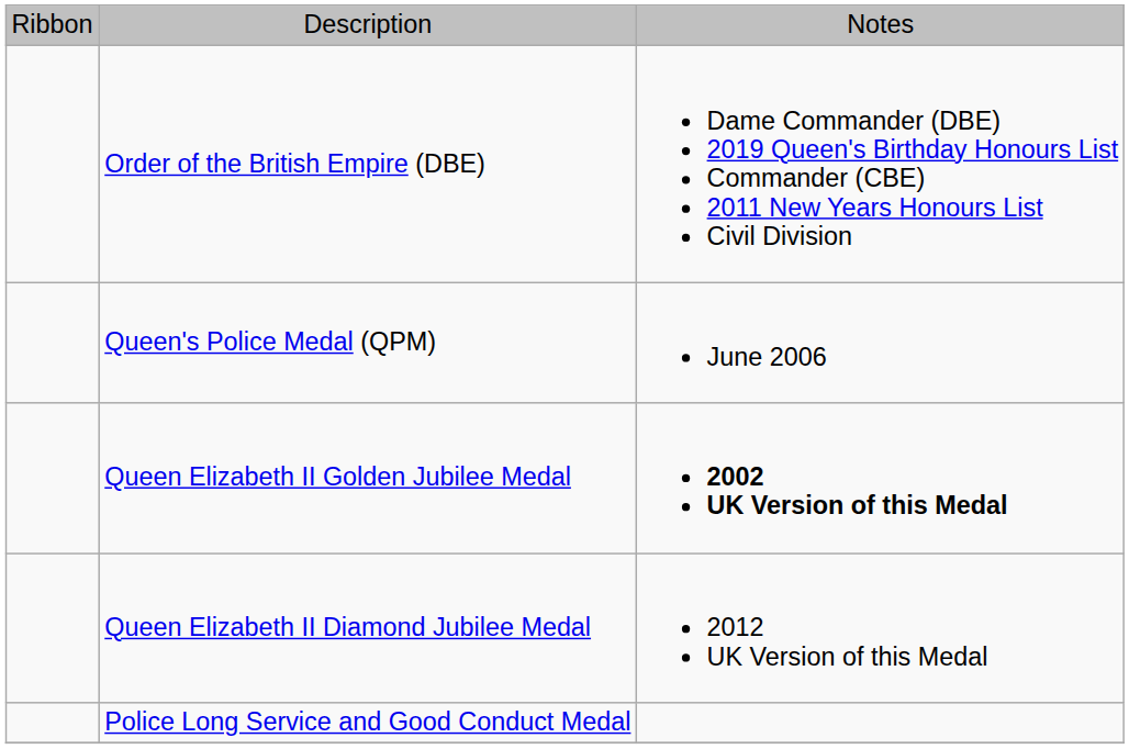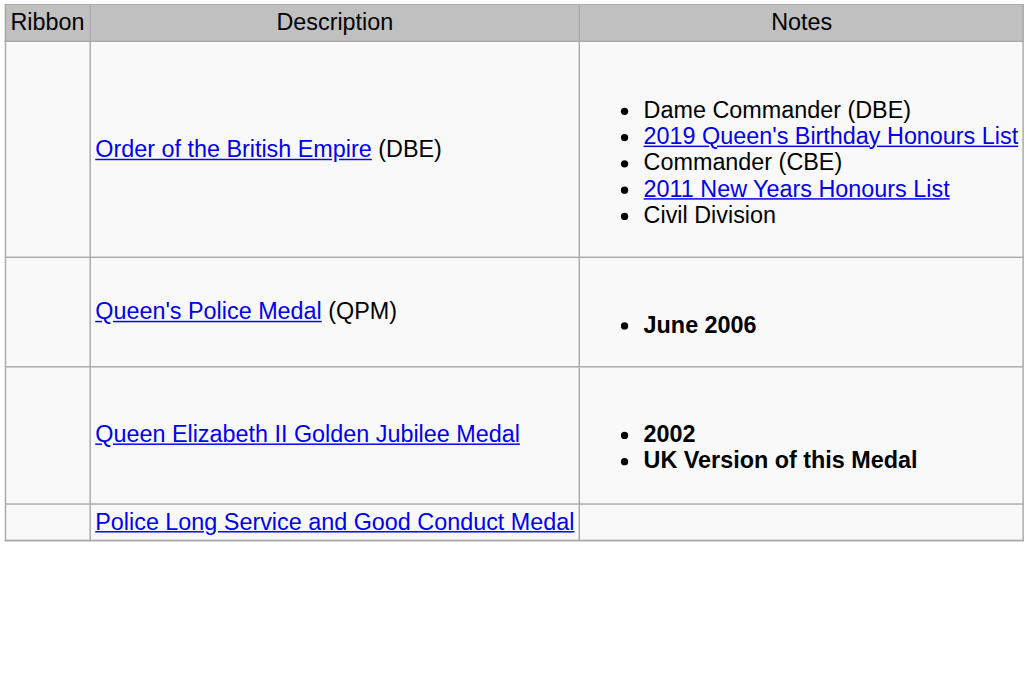 <table class="wikitable" style="margin:1em auto;">
 <tr style="background:silver;" align="center">
 <td>Ribbon</td>
 <td>Description</td>
 <td>Notes</td>
 </tr>
 <tr>
 <td></td>
 <td><a href='#'>Order of the British Empire</a> (DBE)</td>
 <td><br><ul><li>Dame Commander (DBE)</li><li><a href='#'>2019 Queen's Birthday Honours List</a></li><li>Commander (CBE)</li><li><a href='#'>2011 New Years Honours List</a></li><li>Civil Division</li></ul></td>
 </tr>
 <tr>
 <td></td>
 <td><a href='#'>Queen's Police Medal</a> (QPM)</td>
-<td><br><ul><li>June 2006</li></ul></td>
+<td><strong><br><ul><li>June 2006</li></ul></strong></td>
 </tr>
 <tr>
 <td></td>
 <td><a href='#'>Queen Elizabeth II Golden Jubilee Medal</a></td>
 <td><strong><br><ul><li>2002</li><li>UK Version of this Medal</li></ul></strong></td>
-</tr>
-<tr>
-<td></td>
-<td><a href='#'>Queen Elizabeth II Diamond Jubilee Medal</a></td>
-<td><br><ul><li>2012</li><li>UK Version of this Medal</li></ul></td>
 </tr>
 <tr>
 <td></td>
 <td><a href='#'>Police Long Service and Good Conduct Medal</a></td>
 <td></td>
 </tr>
 <tr>
 </tr>
 </table>
